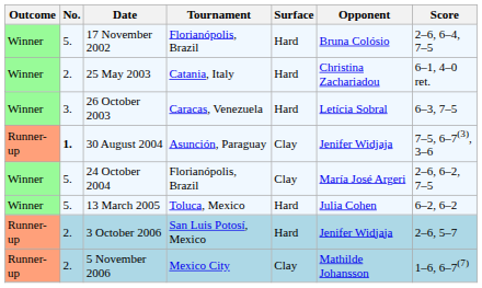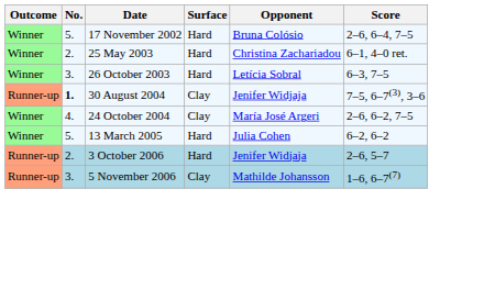 <table class="sortable wikitable" style=font-size:97%>
 <tr>
 <th>Outcome</th>
 <th>No.</th>
 <th>Date</th>
-<th>Tournament</th>
 <th>Surface</th>
 <th>Opponent</th>
 <th class="unsortable">Score</th>
 </tr>
 <tr style="background:#f0f8ff;">
 <td bgcolor=98FB98>Winner</td>
 <td>5.</td>
 <td>17 November 2002</td>
-<td><a href='#'>Florianópolis</a>, Brazil</td>
 <td>Hard</td>
 <td> <a href='#'>Bruna Colósio</a></td>
 <td>2–6, 6–4, 7–5</td>
 </tr>
 <tr style="background:#f0f8ff;">
 <td bgcolor="98FB98">Winner</td>
 <td>2.</td>
 <td>25 May 2003</td>
-<td><a href='#'>Catania</a>, Italy</td>
 <td>Hard</td>
 <td> <a href='#'>Christina Zachariadou</a></td>
 <td>6–1, 4–0 ret.</td>
 </tr>
 <tr style="background:#f0f8ff;">
 <td style="background:#98fb98;">Winner</td>
 <td>3.</td>
 <td>26 October 2003</td>
-<td><a href='#'>Caracas</a>, Venezuela</td>
 <td>Hard</td>
 <td> <a href='#'>Letícia Sobral</a></td>
 <td>6–3, 7–5</td>
 </tr>
 <tr style="background:#f0f8ff;">
 <td bgcolor=FFA07A>Runner-up</td>
 <td><strong>1.</strong></td>
 <td>30 August 2004</td>
-<td><a href='#'>Asunción</a>, Paraguay</td>
 <td>Clay</td>
 <td> <a href='#'>Jenifer Widjaja</a></td>
 <td>7–5, 6–7<sup>(3)</sup>, 3–6</td>
 </tr>
 <tr style="background:#f0f8ff;">
 <td bgcolor="98FB98">Winner</td>
-<td>5.</td>
+<td>4.</td>
 <td>24 October 2004</td>
-<td>Florianópolis, Brazil</td>
 <td>Clay</td>
 <td> <a href='#'>María José Argeri</a></td>
 <td>2–6, 6–2, 7–5</td>
 </tr>
 <tr style="background:#f0f8ff;">
 <td bgcolor="98FB98">Winner</td>
 <td>5.</td>
 <td>13 March 2005</td>
-<td><a href='#'>Toluca</a>, Mexico</td>
 <td>Hard</td>
 <td> <a href='#'>Julia Cohen</a></td>
 <td>6–2, 6–2</td>
 </tr>
 <tr bgcolor=lightblue>
 <td bgcolor=FFA07A>Runner-up</td>
 <td>2.</td>
 <td>3 October 2006</td>
-<td><a href='#'>San Luis Potosí</a>, Mexico</td>
 <td>Hard</td>
 <td> <a href='#'>Jenifer Widjaja</a></td>
 <td>2–6, 5–7</td>
 </tr>
 <tr bgcolor=lightblue>
 <td bgcolor=FFA07A>Runner-up</td>
-<td>2.</td>
+<td>3.</td>
 <td>5 November 2006</td>
-<td><a href='#'>Mexico City</a></td>
 <td>Clay</td>
 <td> <a href='#'>Mathilde Johansson</a></td>
 <td>1–6, 6–7<sup>(7)</sup></td>
 </tr>
 </table>
